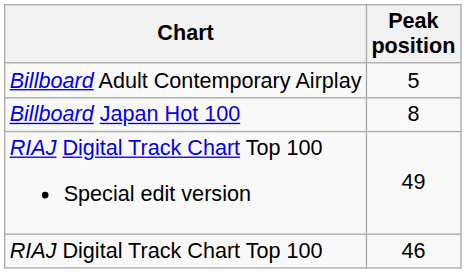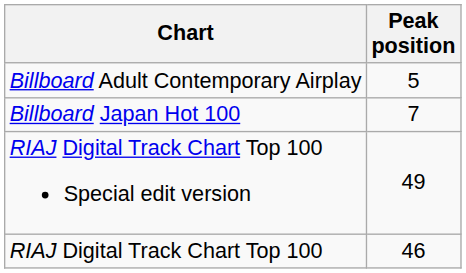 <table class="wikitable">
 <tr>
 <th>Chart</th>
 <th>Peak<br>position</th>
 </tr>
 <tr>
 <td><em><a href='#'>Billboard</a></em> Adult Contemporary Airplay</td>
 <td align="center">5</td>
 </tr>
 <tr>
 <td><em><a href='#'>Billboard</a></em> <a href='#'>Japan Hot 100</a></td>
-<td align="center">8</td>
+<td align="center">7</td>
 </tr>
 <tr>
 <td><em><a href='#'>RIAJ</a></em> <a href='#'>Digital Track Chart</a> Top 100<br><ul><li>Special edit version</li></ul></td>
 <td align="center">49</td>
 </tr>
 <tr>
 <td><em>RIAJ</em> Digital Track Chart Top 100</td>
 <td align="center">46</td>
 </tr>
 </table>
